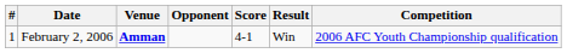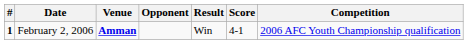 <table class="wikitable">
 <tr>
 <th>#</th>
 <th>Date</th>
 <th>Venue</th>
 <th>Opponent</th>
+<th>Result</th>
 <th>Score</th>
-<th>Result</th>
 <th>Competition</th>
 </tr>
 <tr>
-<td>1</td>
+<td><strong>1</strong></td>
 <td>February 2, 2006</td>
 <td><strong><a href='#'>Amman</a></strong></td>
 <td></td>
+<td>Win</td>
 <td>4-1</td>
-<td>Win</td>
 <td><a href='#'>2006 AFC Youth Championship qualification</a></td>
 </tr>
 </table>
